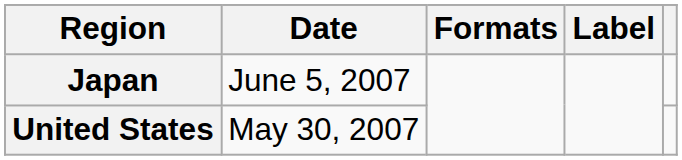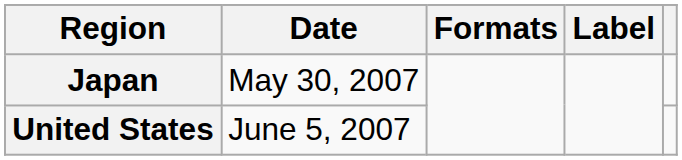 <table class="wikitable plainrowheaders">
 <tr>
 <th scope="col">Region</th>
 <th scope="col">Date</th>
 <th scope="col">Formats</th>
 <th scope="col">Label</th>
 <th scope="col"></th>
 </tr>
 <tr>
 <th scope="row">Japan</th>
-<td>June 5, 2007</td>
+<td>May 30, 2007</td>
 <td rowspan="2"></td>
 <td rowspan="2"></td>
 <td style="text-align:center;" rowspan="1"></td>
 </tr>
 <tr>
 <th scope="row">United States</th>
-<td>May 30, 2007</td>
+<td>June 5, 2007</td>
 <td style="text-align:center;" rowspan="1"></td>
 </tr>
 </table>
